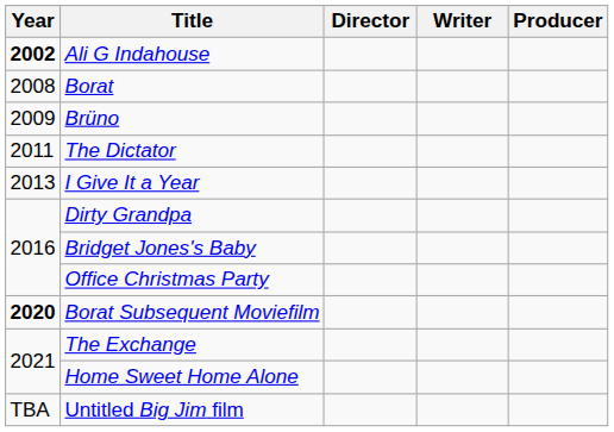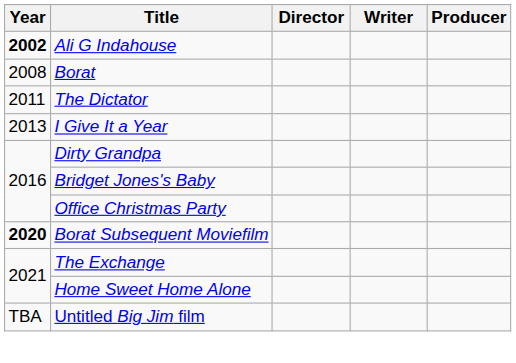 <table class="wikitable sortable">
 <tr>
 <th style="width:33px;">Year</th>
 <th>Title</th>
 <th style="width:65px;">Director</th>
 <th width=65>Writer</th>
 <th width=65>Producer</th>
 </tr>
 <tr>
 <td><strong>2002</strong></td>
 <td><em><a href='#'>Ali G Indahouse</a></em></td>
 <td></td>
 <td></td>
 <td></td>
 </tr>
 <tr>
 <td>2008</td>
 <td><em><a href='#'>Borat</a></em></td>
-<td></td>
-<td></td>
-<td></td>
-</tr>
-<tr>
-<td>2009</td>
-<td><em><a href='#'>Brüno</a></em></td>
 <td></td>
 <td></td>
 <td></td>
 </tr>
 <tr>
 <td>2011</td>
 <td data-sort-value="Dictator, The"><em><a href='#'>The Dictator</a></em></td>
 <td></td>
 <td></td>
 <td></td>
 </tr>
 <tr>
 <td>2013</td>
 <td><em><a href='#'>I Give It a Year</a></em></td>
 <td></td>
 <td></td>
 <td></td>
 </tr>
 <tr>
 <td rowspan="3">2016</td>
 <td><em><a href='#'>Dirty Grandpa</a></em></td>
 <td></td>
 <td></td>
 <td></td>
 </tr>
 <tr>
 <td><em><a href='#'>Bridget Jones's Baby</a></em></td>
 <td></td>
 <td></td>
 <td></td>
 </tr>
 <tr>
 <td><em><a href='#'>Office Christmas Party</a></em></td>
 <td></td>
 <td></td>
 <td></td>
 </tr>
 <tr>
 <td><strong>2020</strong></td>
 <td><em><a href='#'>Borat Subsequent Moviefilm</a></em></td>
 <td></td>
 <td></td>
 <td></td>
 </tr>
 <tr>
 <td rowspan="2">2021</td>
 <td data-sort-value="Exchange, The"><em><a href='#'>The Exchange</a></em></td>
 <td></td>
 <td></td>
 <td></td>
 </tr>
 <tr>
 <td><em><a href='#'>Home Sweet Home Alone</a></em></td>
 <td></td>
 <td></td>
 <td></td>
 </tr>
 <tr>
 <td>TBA</td>
 <td><a href='#'>Untitled <em>Big Jim</em> film</a></td>
 <td></td>
 <td></td>
 <td></td>
 </tr>
 </table>
